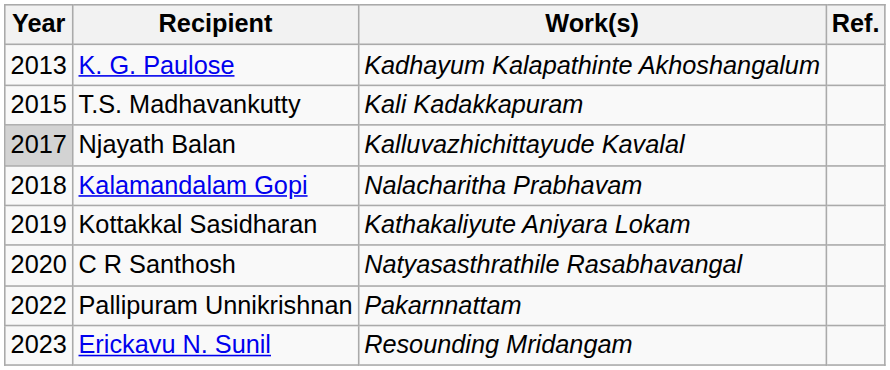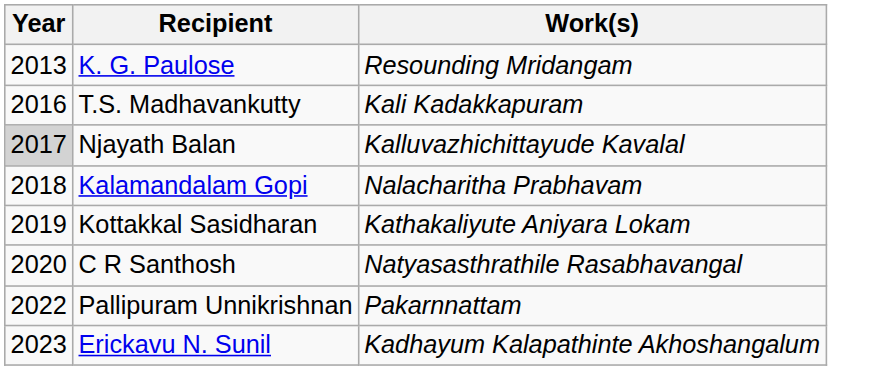 <table class="wikitable">
 <tr>
 <th>Year</th>
 <th>Recipient</th>
 <th>Work(s)</th>
-<th>Ref.</th>
 </tr>
 <tr>
 <td>2013</td>
 <td><a href='#'>K. G. Paulose</a></td>
-<td><em>Kadhayum Kalapathinte Akhoshangalum</em></td>
-<td></td>
+<td><em>Resounding Mridangam</em></td>
 </tr>
 <tr>
-<td>2015</td>
+<td>2016</td>
 <td>T.S. Madhavankutty</td>
 <td><em>Kali Kadakkapuram</em></td>
-<td></td>
 </tr>
 <tr>
 <td style="background: lightgrey;">2017</td>
 <td>Njayath Balan</td>
 <td><em>Kalluvazhichittayude Kavalal</em></td>
-<td></td>
 </tr>
 <tr>
 <td>2018</td>
 <td><a href='#'>Kalamandalam Gopi</a></td>
 <td><em>Nalacharitha Prabhavam</em></td>
-<td></td>
 </tr>
 <tr>
 <td>2019</td>
 <td>Kottakkal Sasidharan</td>
 <td><em>Kathakaliyute Aniyara Lokam</em></td>
-<td></td>
 </tr>
 <tr>
 <td>2020</td>
 <td>C R Santhosh</td>
 <td><em>Natyasasthrathile Rasabhavangal</em></td>
-<td></td>
 </tr>
 <tr>
 <td>2022</td>
 <td>Pallipuram Unnikrishnan</td>
 <td><em>Pakarnnattam</em></td>
-<td></td>
 </tr>
 <tr>
 <td>2023</td>
 <td><a href='#'>Erickavu N. Sunil</a></td>
-<td><em>Resounding Mridangam</em></td>
-<td></td>
+<td><em>Kadhayum Kalapathinte Akhoshangalum</em></td>
 </tr>
 </table>
